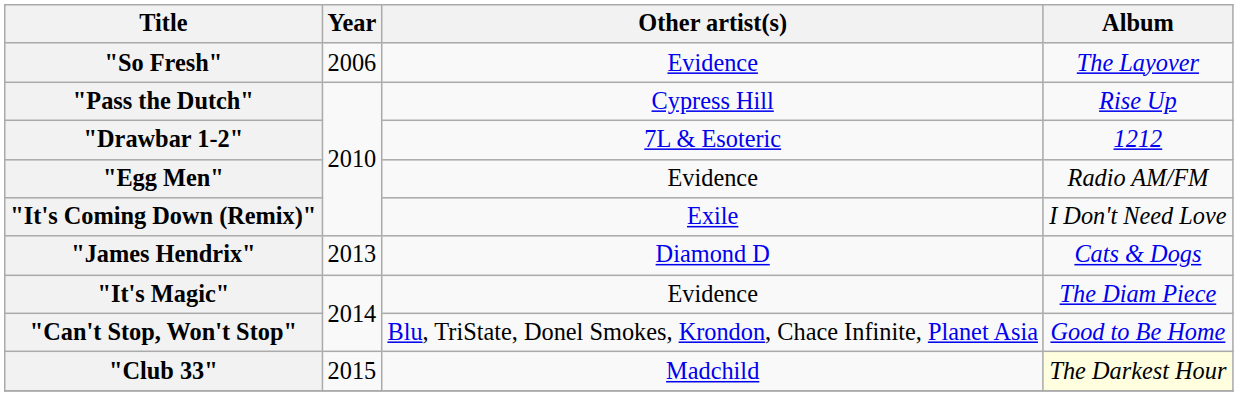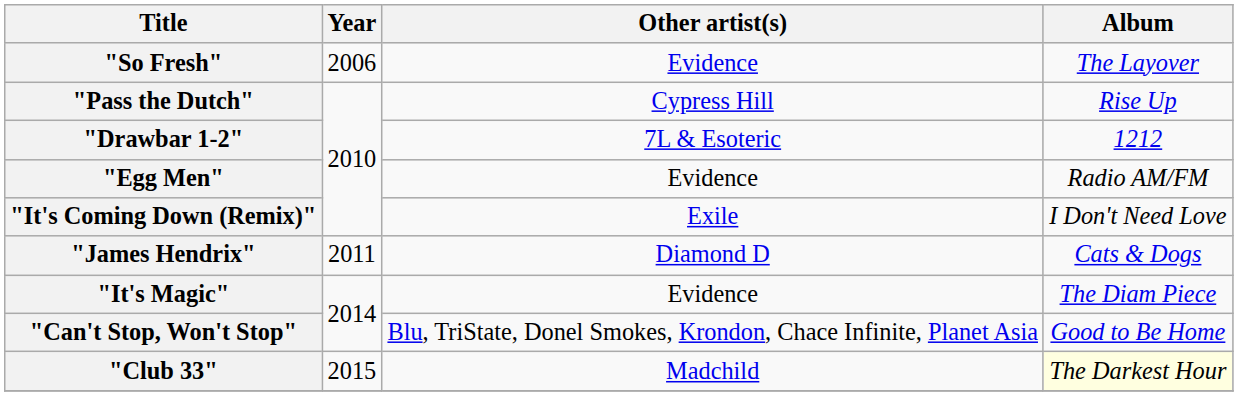 <table class="wikitable plainrowheaders" style="text-align:center;">
 <tr>
 <th scope="col">Title</th>
 <th scope="col">Year</th>
 <th scope="col">Other artist(s)</th>
 <th scope="col">Album</th>
 </tr>
 <tr>
 <th scope="row">"So Fresh"</th>
 <td rowspan="1">2006</td>
 <td><a href='#'>Evidence</a></td>
 <td rowspan="1"><em><a href='#'>The Layover</a></em></td>
 </tr>
 <tr>
 <th scope="row">"Pass the Dutch"</th>
 <td rowspan="4">2010</td>
 <td><a href='#'>Cypress Hill</a></td>
 <td rowspan="1"><em><a href='#'>Rise Up</a></em></td>
 </tr>
 <tr>
 <th scope="row">"Drawbar 1-2"</th>
 <td><a href='#'>7L & Esoteric</a></td>
 <td rowspan="1"><em><a href='#'>1212</a></em></td>
 </tr>
 <tr>
 <th scope="row">"Egg Men"</th>
 <td>Evidence</td>
 <td rowspan="1"><em>Radio AM/FM</em></td>
 </tr>
 <tr>
 <th scope="row">"It's Coming Down (Remix)"</th>
 <td><a href='#'>Exile</a></td>
 <td rowspan="1"><em>I Don't Need Love</em></td>
 </tr>
 <tr>
 <th scope="row">"James Hendrix"</th>
-<td rowspan="1">2013</td>
+<td rowspan="1">2011</td>
 <td><a href='#'>Diamond D</a></td>
 <td rowspan="1"><em><a href='#'>Cats & Dogs</a></em></td>
 </tr>
 <tr>
 <th scope="row">"It's Magic"</th>
 <td rowspan="2">2014</td>
 <td>Evidence</td>
 <td rowspan="1"><em><a href='#'>The Diam Piece</a></em></td>
 </tr>
 <tr>
 <th scope="row">"Can't Stop, Won't Stop"</th>
 <td><a href='#'>Blu</a>, TriState, Donel Smokes, <a href='#'>Krondon</a>, Chace Infinite, <a href='#'>Planet Asia</a></td>
 <td rowspan="1"><em><a href='#'>Good to Be Home</a></em></td>
 </tr>
 <tr>
 <th scope="row">"Club 33"</th>
 <td rowspan="1">2015</td>
 <td><a href='#'>Madchild</a></td>
 <td rowspan="1" style="background: lightyellow;"><em>The Darkest Hour</em></td>
 </tr>
 <tr>
 </tr>
 </table>
